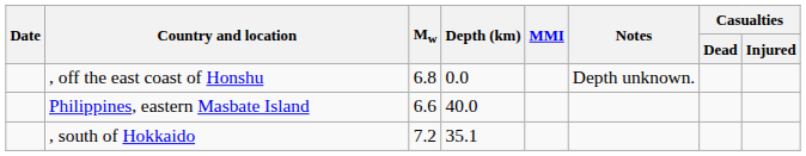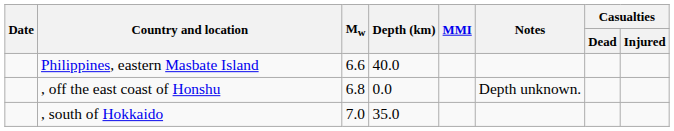 <table class="wikitable sortable sort-under" style="border:1px black; margin-left:1em;">
 <tr>
 <th rowspan="2"><small>Date</small></th>
 <th rowspan="2" style="width: 310px"><small>Country and location</small></th>
 <th rowspan="2"><small>M<sub>w</sub></small></th>
 <th rowspan="2"><small>Depth (km)</small></th>
 <th rowspan="2"><small><a href='#'>MMI</a></small></th>
 <th rowspan="2" class="unsortable"><small>Notes</small></th>
 <th colspan="2"><small>Casualties</small></th>
 </tr>
 <tr>
 <th><small>Dead</small></th>
 <th><small>Injured</small></th>
 </tr>
 <tr>
 <td></td>
+<td> <a href='#'>Philippines</a>, eastern <a href='#'>Masbate Island</a></td>
+<td>6.6</td>
+<td>40.0</td>
+<td></td>
+<td></td>
+<td></td>
+<td></td>
+</tr>
+<tr>
+<td></td>
 <td>, off the east coast of <a href='#'>Honshu</a></td>
 <td>6.8</td>
 <td>0.0</td>
 <td></td>
 <td>Depth unknown.</td>
 <td></td>
 <td></td>
 </tr>
 <tr>
 <td></td>
-<td> <a href='#'>Philippines</a>, eastern <a href='#'>Masbate Island</a></td>
-<td>6.6</td>
-<td>40.0</td>
-<td></td>
-<td></td>
-<td></td>
-<td></td>
-</tr>
-<tr>
-<td></td>
 <td>, south of <a href='#'>Hokkaido</a></td>
-<td>7.2</td>
-<td>35.1</td>
+<td>7.0</td>
+<td>35.0</td>
 <td></td>
 <td></td>
 <td></td>
 <td></td>
 </tr>
 </table>
